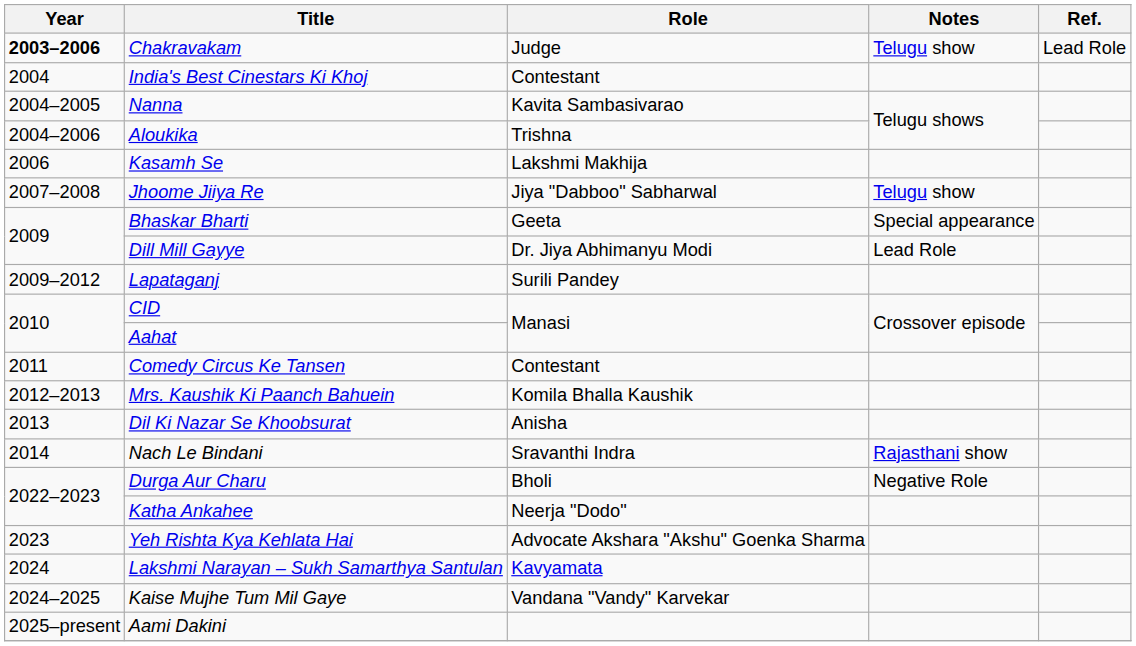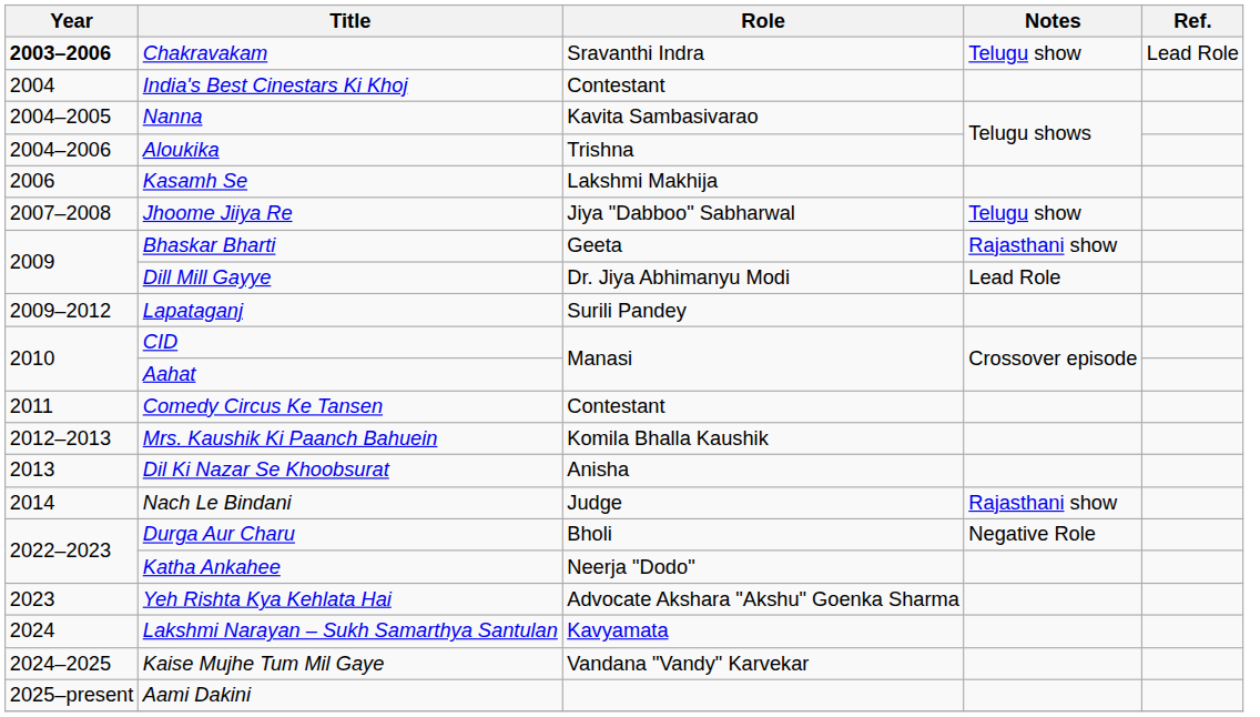 <table class="wikitable sortable">
 <tr>
 <th>Year</th>
 <th>Title</th>
 <th>Role</th>
 <th class="unsortable">Notes</th>
 <th class="unsortable">Ref.</th>
 </tr>
 <tr>
 <td><strong>2003–2006</strong></td>
 <td><em><a href='#'>Chakravakam</a></em></td>
-<td>Judge</td>
+<td>Sravanthi Indra</td>
 <td><a href='#'>Telugu</a> show</td>
 <td>Lead Role</td>
 </tr>
 <tr>
 <td>2004</td>
 <td><em><a href='#'>India's Best Cinestars Ki Khoj</a></em></td>
 <td>Contestant</td>
 <td></td>
 <td></td>
 </tr>
 <tr>
 <td>2004–2005</td>
 <td><em><a href='#'>Nanna</a></em></td>
 <td>Kavita Sambasivarao</td>
 <td rowspan = "2">Telugu shows</td>
 <td></td>
 </tr>
 <tr>
 <td>2004–2006</td>
 <td><em><a href='#'>Aloukika</a></em></td>
 <td>Trishna</td>
 <td></td>
 </tr>
 <tr>
 <td>2006</td>
 <td><em><a href='#'>Kasamh Se</a></em></td>
 <td>Lakshmi Makhija</td>
 <td></td>
 <td></td>
 </tr>
 <tr>
 <td>2007–2008</td>
 <td><em><a href='#'>Jhoome Jiiya Re</a></em></td>
 <td>Jiya "Dabboo" Sabharwal</td>
 <td><a href='#'>Telugu</a> show</td>
 <td></td>
 </tr>
 <tr>
 <td rowspan = "2">2009</td>
 <td><em><a href='#'>Bhaskar Bharti</a></em></td>
 <td>Geeta</td>
-<td>Special appearance</td>
+<td><a href='#'>Rajasthani</a> show</td>
 <td></td>
 </tr>
 <tr>
 <td><em><a href='#'>Dill Mill Gayye</a></em></td>
 <td>Dr. Jiya Abhimanyu Modi</td>
 <td>Lead Role</td>
 <td></td>
 </tr>
 <tr>
 <td>2009–2012</td>
 <td><em><a href='#'>Lapataganj</a></em></td>
 <td>Surili Pandey</td>
 <td></td>
 <td></td>
 </tr>
 <tr>
 <td rowspan = "2">2010</td>
 <td><em><a href='#'>CID</a></em></td>
 <td rowspan = "2">Manasi</td>
 <td rowspan = "2">Crossover episode</td>
 <td></td>
 </tr>
 <tr>
 <td><em><a href='#'>Aahat</a></em></td>
 <td></td>
 </tr>
 <tr>
 <td>2011</td>
 <td><em><a href='#'> Comedy Circus Ke Tansen</a></em></td>
 <td>Contestant</td>
 <td></td>
 <td></td>
 </tr>
 <tr>
 <td>2012–2013</td>
 <td><em><a href='#'>Mrs. Kaushik Ki Paanch Bahuein</a></em></td>
 <td>Komila Bhalla Kaushik</td>
 <td></td>
 <td></td>
 </tr>
 <tr>
 <td>2013</td>
 <td><em><a href='#'>Dil Ki Nazar Se Khoobsurat</a></em></td>
 <td>Anisha</td>
 <td></td>
 <td></td>
 </tr>
 <tr>
 <td>2014</td>
 <td><em>Nach Le Bindani</em></td>
-<td>Sravanthi Indra</td>
+<td>Judge</td>
 <td><a href='#'>Rajasthani</a> show</td>
 <td></td>
 </tr>
 <tr>
 <td rowspan = "2">2022–2023</td>
 <td><em><a href='#'>Durga Aur Charu</a></em></td>
 <td>Bholi</td>
 <td>Negative Role</td>
 <td></td>
 </tr>
 <tr>
 <td><em><a href='#'>Katha Ankahee</a></em></td>
 <td>Neerja "Dodo"</td>
 <td></td>
 <td></td>
 </tr>
 <tr>
 <td>2023</td>
 <td><em><a href='#'>Yeh Rishta Kya Kehlata Hai</a></em></td>
 <td>Advocate Akshara "Akshu" Goenka Sharma</td>
 <td></td>
 <td></td>
 </tr>
 <tr>
 <td>2024</td>
 <td><em><a href='#'>Lakshmi Narayan – Sukh Samarthya Santulan</a></em></td>
 <td><a href='#'>Kavyamata</a></td>
 <td></td>
 <td></td>
 </tr>
 <tr>
 <td>2024–2025</td>
 <td><em>Kaise Mujhe Tum Mil Gaye</em></td>
 <td>Vandana "Vandy" Karvekar</td>
 <td></td>
 <td></td>
 </tr>
 <tr>
 <td>2025–present</td>
 <td><em>Aami Dakini</em></td>
 <td></td>
 <td></td>
 <td></td>
 </tr>
 <tr>
 </tr>
 </table>
